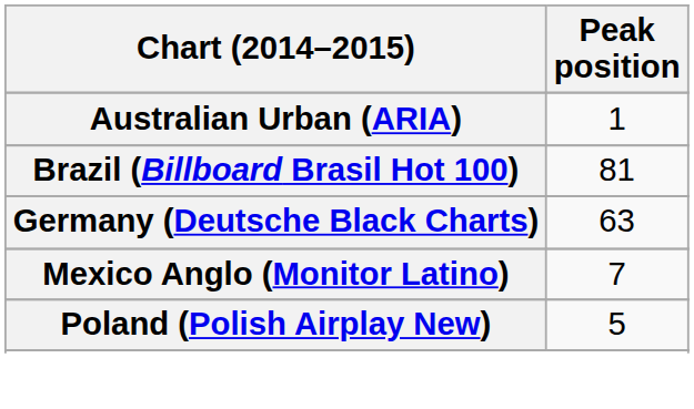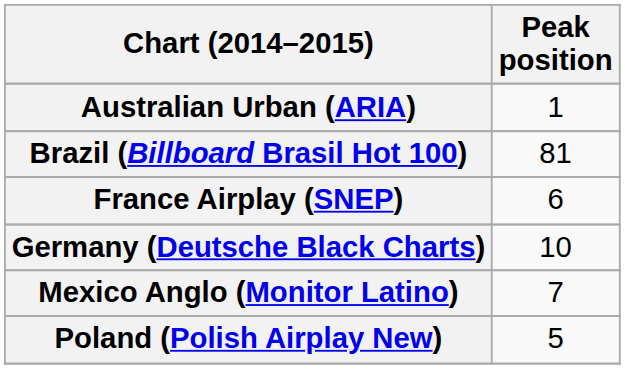 <table class="wikitable sortable plainrowheaders" style="text-align:center;">
 <tr>
 <th scope="col">Chart (2014–2015)</th>
 <th scope="col">Peak<br>position</th>
 </tr>
 <tr>
 </tr>
 <tr>
 <th scope="row">Australian Urban (<a href='#'>ARIA</a>)</th>
 <td>1</td>
 </tr>
 <tr>
 </tr>
 <tr>
 </tr>
 <tr>
 </tr>
 <tr>
 </tr>
 <tr>
 <th scope="row">Brazil (<a href='#'><em>Billboard</em> Brasil Hot 100</a>)</th>
 <td>81</td>
 </tr>
 <tr>
 </tr>
 <tr>
 </tr>
 <tr>
 </tr>
 <tr>
 </tr>
 <tr>
 </tr>
 <tr>
 </tr>
 <tr>
 </tr>
 <tr>
 </tr>
 <tr>
 </tr>
 <tr>
+<th scope="row">France Airplay (<a href='#'>SNEP</a>)</th>
+<td>6</td>
+</tr>
+<tr>
 </tr>
 <tr>
 <th scope="row">Germany (<a href='#'>Deutsche Black Charts</a>)</th>
-<td>63</td>
+<td>10</td>
 </tr>
 <tr>
 </tr>
 <tr>
 </tr>
 <tr>
 </tr>
 <tr>
 <th scope="row">Mexico Anglo (<a href='#'>Monitor Latino</a>)</th>
 <td align="center">7</td>
 </tr>
 <tr>
 </tr>
 <tr>
 </tr>
 <tr>
 </tr>
 <tr>
 <th scope="row">Poland (<a href='#'>Polish Airplay New</a>)</th>
 <td align="center">5</td>
 </tr>
 <tr>
 </tr>
 <tr>
 </tr>
 <tr>
 </tr>
 <tr>
 </tr>
 <tr>
 </tr>
 <tr>
 </tr>
 <tr>
 </tr>
 <tr>
 </tr>
 <tr>
 </tr>
 <tr>
 </tr>
 <tr>
 </tr>
 <tr>
 </tr>
 <tr>
 </tr>
 <tr>
 </tr>
 <tr>
 </tr>
 </table>
